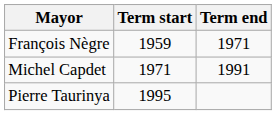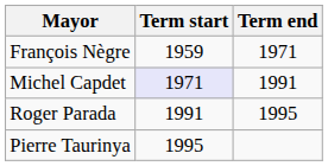 <table class="wikitable">
 <tr>
 <th>Mayor</th>
 <th>Term start</th>
 <th>Term end</th>
 </tr>
 <tr>
 <td>François Nègre</td>
 <td align=center>1959</td>
 <td align=center>1971</td>
 </tr>
 <tr>
 <td>Michel Capdet</td>
-<td align=center>1971</td>
+<td align=center style="background: lavender;">1971</td>
 <td align=center>1991</td>
+</tr>
+<tr>
+<td>Roger Parada</td>
+<td align=center>1991</td>
+<td align=center>1995</td>
 </tr>
 <tr>
 <td>Pierre Taurinya</td>
 <td align=center>1995</td>
 <td align=center></td>
 </tr>
 </table>
